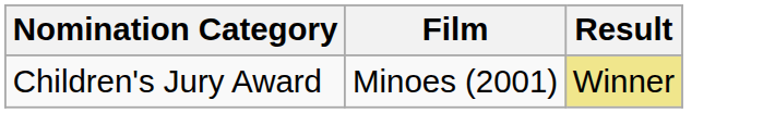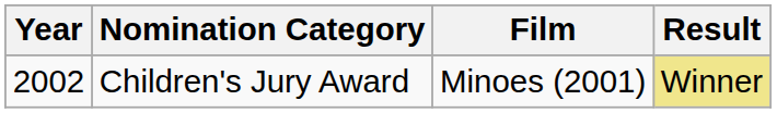 <table class="wikitable">
 <tr>
+<th>Year</th>
 <th>Nomination Category</th>
 <th>Film</th>
 <th>Result</th>
 </tr>
 <tr>
+<td>2002</td>
 <td>Children's Jury Award</td>
 <td>Minoes (2001)</td>
 <td style="background: khaki;">Winner</td>
 </tr>
 </table>
